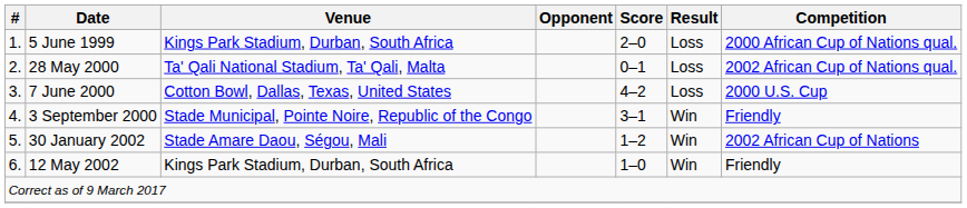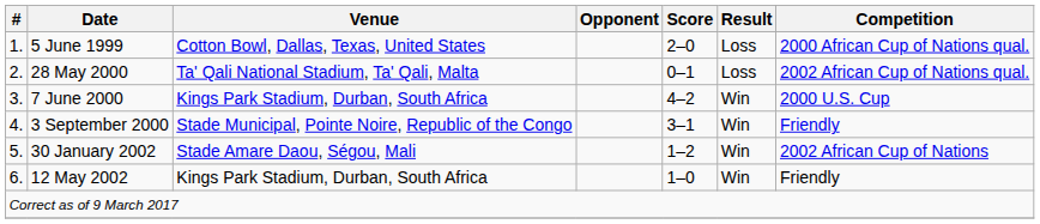 <table class="wikitable" style="font-size:95%;">
 <tr>
 <th>#</th>
 <th>Date</th>
 <th>Venue</th>
 <th>Opponent</th>
 <th>Score</th>
 <th>Result</th>
 <th>Competition</th>
 </tr>
 <tr>
 <td>1.</td>
 <td>5 June 1999</td>
-<td><a href='#'>Kings Park Stadium</a>, <a href='#'>Durban</a>, <a href='#'>South Africa</a></td>
+<td><a href='#'>Cotton Bowl</a>, <a href='#'>Dallas</a>, <a href='#'>Texas</a>, <a href='#'>United States</a></td>
 <td></td>
 <td>2–0</td>
 <td>Loss</td>
 <td><a href='#'>2000 African Cup of Nations qual.</a></td>
 </tr>
 <tr>
 <td>2.</td>
 <td>28 May 2000</td>
 <td><a href='#'>Ta' Qali National Stadium</a>, <a href='#'>Ta' Qali</a>, <a href='#'>Malta</a></td>
 <td></td>
 <td>0–1</td>
 <td>Loss</td>
 <td><a href='#'>2002 African Cup of Nations qual.</a></td>
 </tr>
 <tr>
 <td>3.</td>
 <td>7 June 2000</td>
-<td><a href='#'>Cotton Bowl</a>, <a href='#'>Dallas</a>, <a href='#'>Texas</a>, <a href='#'>United States</a></td>
+<td><a href='#'>Kings Park Stadium</a>, <a href='#'>Durban</a>, <a href='#'>South Africa</a></td>
 <td></td>
 <td>4–2</td>
-<td>Loss</td>
+<td>Win</td>
 <td><a href='#'>2000 U.S. Cup</a></td>
 </tr>
 <tr>
 <td>4.</td>
 <td>3 September 2000</td>
 <td><a href='#'>Stade Municipal</a>, <a href='#'>Pointe Noire</a>, <a href='#'>Republic of the Congo</a></td>
 <td></td>
 <td>3–1</td>
 <td>Win</td>
 <td><a href='#'>Friendly</a></td>
 </tr>
 <tr>
 <td>5.</td>
 <td>30 January 2002</td>
 <td><a href='#'>Stade Amare Daou</a>, <a href='#'>Ségou</a>, <a href='#'>Mali</a></td>
 <td></td>
 <td>1–2</td>
 <td>Win</td>
 <td><a href='#'>2002 African Cup of Nations</a></td>
 </tr>
 <tr>
 <td>6.</td>
 <td>12 May 2002</td>
 <td>Kings Park Stadium, Durban, South Africa</td>
 <td></td>
 <td>1–0</td>
 <td>Win</td>
 <td>Friendly</td>
 </tr>
 <tr>
 <td colspan="12"><small><em>Correct as of 9 March 2017</em></small></td>
 </tr>
 <tr>
 </tr>
 </table>
